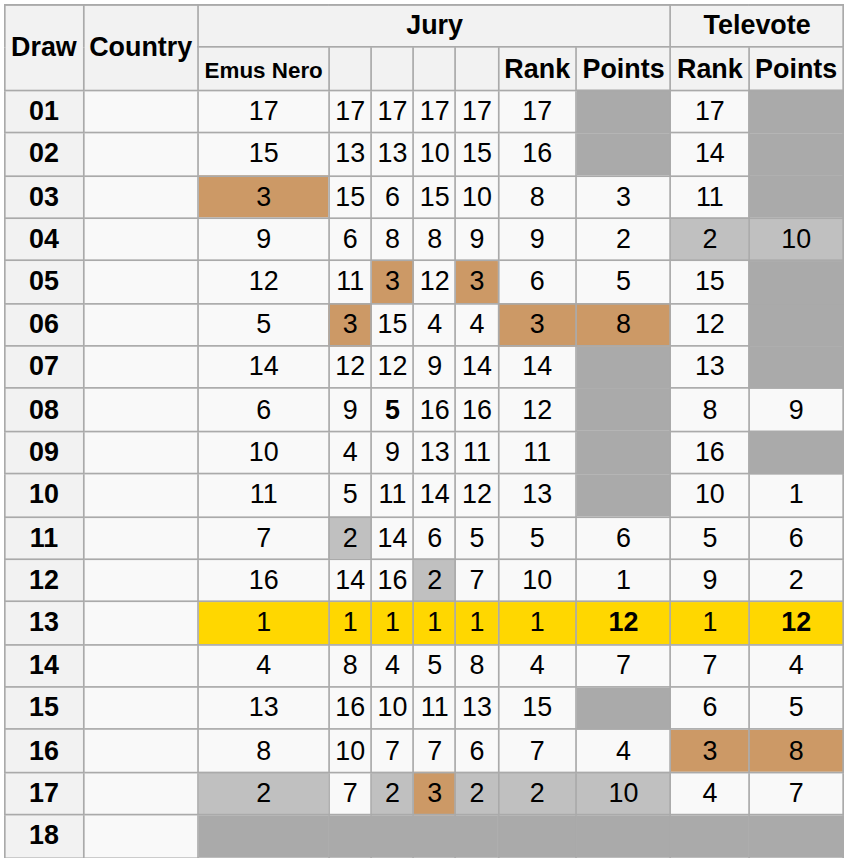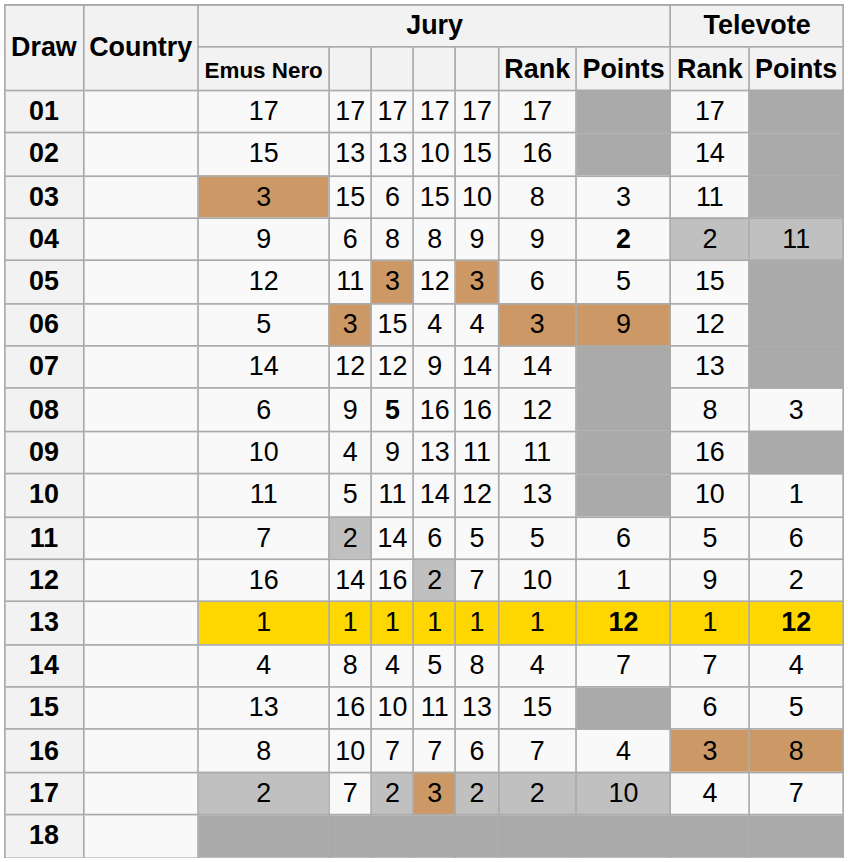 <table class="sortable wikitable collapsible plainrowheaders" style="text-align:center;">
 <tr>
 </tr>
 <tr>
 <th scope="col" rowspan="2">Draw</th>
 <th scope="col" rowspan="2">Country</th>
 <th scope="col" colspan="7">Jury</th>
 <th scope="col" colspan="2">Televote</th>
 </tr>
 <tr>
 <th scope="col"><small>Emus Nero</small></th>
 <th scope="col"><small></small></th>
 <th scope="col"><small></small></th>
 <th scope="col"><small></small></th>
 <th scope="col"><small></small></th>
 <th scope="col">Rank</th>
 <th scope="col">Points</th>
 <th scope="col">Rank</th>
 <th scope="col">Points</th>
 </tr>
 <tr>
 <th scope="row" style="text-align:center;">01</th>
 <td style="text-align:left;"></td>
 <td>17</td>
 <td>17</td>
 <td>17</td>
 <td>17</td>
 <td>17</td>
 <td>17</td>
 <td bgcolor="#AAAAAA"></td>
 <td>17</td>
 <td bgcolor="#AAAAAA"></td>
 </tr>
 <tr>
 <th scope="row" style="text-align:center;">02</th>
 <td style="text-align:left;"></td>
 <td>15</td>
 <td>13</td>
 <td>13</td>
 <td>10</td>
 <td>15</td>
 <td>16</td>
 <td bgcolor="#AAAAAA"></td>
 <td>14</td>
 <td bgcolor="#AAAAAA"></td>
 </tr>
 <tr>
 <th scope="row" style="text-align:center;">03</th>
 <td style="text-align:left;"></td>
 <td style="background:#CC9966;">3</td>
 <td>15</td>
 <td>6</td>
 <td>15</td>
 <td>10</td>
 <td>8</td>
 <td>3</td>
 <td>11</td>
 <td bgcolor="#AAAAAA"></td>
 </tr>
 <tr>
 <th scope="row" style="text-align:center;">04</th>
 <td style="text-align:left;"></td>
 <td>9</td>
 <td>6</td>
 <td>8</td>
 <td>8</td>
 <td>9</td>
 <td>9</td>
-<td>2</td>
+<td><strong>2</strong></td>
 <td style="background:silver;">2</td>
-<td style="background:silver;">10</td>
+<td style="background:silver;">11</td>
 </tr>
 <tr>
 <th scope="row" style="text-align:center;">05</th>
 <td style="text-align:left;"></td>
 <td>12</td>
 <td>11</td>
 <td style="background:#CC9966;">3</td>
 <td>12</td>
 <td style="background:#CC9966;">3</td>
 <td>6</td>
 <td>5</td>
 <td>15</td>
 <td bgcolor="#AAAAAA"></td>
 </tr>
 <tr>
 <th scope="row" style="text-align:center;">06</th>
 <td style="text-align:left;"></td>
 <td>5</td>
 <td style="background:#CC9966;">3</td>
 <td>15</td>
 <td>4</td>
 <td>4</td>
 <td style="background:#CC9966;">3</td>
-<td style="background:#CC9966;">8</td>
+<td style="background:#CC9966;">9</td>
 <td>12</td>
 <td bgcolor="#AAAAAA"></td>
 </tr>
 <tr>
 <th scope="row" style="text-align:center;">07</th>
 <td style="text-align:left;"></td>
 <td>14</td>
 <td>12</td>
 <td>12</td>
 <td>9</td>
 <td>14</td>
 <td>14</td>
 <td bgcolor="#AAAAAA"></td>
 <td>13</td>
 <td bgcolor="#AAAAAA"></td>
 </tr>
 <tr>
 <th scope="row" style="text-align:center;">08</th>
 <td style="text-align:left;"></td>
 <td>6</td>
 <td>9</td>
 <td><strong>5</strong></td>
 <td>16</td>
 <td>16</td>
 <td>12</td>
 <td bgcolor="#AAAAAA"></td>
 <td>8</td>
-<td>9</td>
+<td>3</td>
 </tr>
 <tr>
 <th scope="row" style="text-align:center;">09</th>
 <td style="text-align:left;"></td>
 <td>10</td>
 <td>4</td>
 <td>9</td>
 <td>13</td>
 <td>11</td>
 <td>11</td>
 <td bgcolor="#AAAAAA"></td>
 <td>16</td>
 <td bgcolor="#AAAAAA"></td>
 </tr>
 <tr>
 <th scope="row" style="text-align:center;">10</th>
 <td style="text-align:left;"></td>
 <td>11</td>
 <td>5</td>
 <td>11</td>
 <td>14</td>
 <td>12</td>
 <td>13</td>
 <td bgcolor="#AAAAAA"></td>
 <td>10</td>
 <td>1</td>
 </tr>
 <tr>
 <th scope="row" style="text-align:center;">11</th>
 <td style="text-align:left;"></td>
 <td>7</td>
 <td style="background:silver;">2</td>
 <td>14</td>
 <td>6</td>
 <td>5</td>
 <td>5</td>
 <td>6</td>
 <td>5</td>
 <td>6</td>
 </tr>
 <tr>
 <th scope="row" style="text-align:center;">12</th>
 <td style="text-align:left;"></td>
 <td>16</td>
 <td>14</td>
 <td>16</td>
 <td style="background:silver;">2</td>
 <td>7</td>
 <td>10</td>
 <td>1</td>
 <td>9</td>
 <td>2</td>
 </tr>
 <tr>
 <th scope="row" style="text-align:center;">13</th>
 <td style="text-align:left;"></td>
 <td style="background:gold;">1</td>
 <td style="background:gold;">1</td>
 <td style="background:gold;">1</td>
 <td style="background:gold;">1</td>
 <td style="background:gold;">1</td>
 <td style="background:gold;">1</td>
 <td style="background:gold;"><strong>12</strong></td>
 <td style="background:gold;">1</td>
 <td style="background:gold;"><strong>12</strong></td>
 </tr>
 <tr>
 <th scope="row" style="text-align:center;">14</th>
 <td style="text-align:left;"></td>
 <td>4</td>
 <td>8</td>
 <td>4</td>
 <td>5</td>
 <td>8</td>
 <td>4</td>
 <td>7</td>
 <td>7</td>
 <td>4</td>
 </tr>
 <tr>
 <th scope="row" style="text-align:center;">15</th>
 <td style="text-align:left;"></td>
 <td>13</td>
 <td>16</td>
 <td>10</td>
 <td>11</td>
 <td>13</td>
 <td>15</td>
 <td bgcolor="#AAAAAA"></td>
 <td>6</td>
 <td>5</td>
 </tr>
 <tr>
 <th scope="row" style="text-align:center;">16</th>
 <td style="text-align:left;"></td>
 <td>8</td>
 <td>10</td>
 <td>7</td>
 <td>7</td>
 <td>6</td>
 <td>7</td>
 <td>4</td>
 <td style="background:#CC9966;">3</td>
 <td style="background:#CC9966;">8</td>
 </tr>
 <tr>
 <th scope="row" style="text-align:center;">17</th>
 <td style="text-align:left;"></td>
 <td style="background:silver;">2</td>
 <td>7</td>
 <td style="background:silver;">2</td>
 <td style="background:#CC9966;">3</td>
 <td style="background:silver;">2</td>
 <td style="background:silver;">2</td>
 <td style="background:silver;">10</td>
 <td>4</td>
 <td>7</td>
 </tr>
 <tr class="sortbottom">
 <th scope="row" style="text-align:center;">18</th>
 <td style="text-align:left;"></td>
 <td bgcolor="#AAAAAA"></td>
 <td bgcolor="#AAAAAA"></td>
 <td bgcolor="#AAAAAA"></td>
 <td bgcolor="#AAAAAA"></td>
 <td bgcolor="#AAAAAA"></td>
 <td bgcolor="#AAAAAA"></td>
 <td bgcolor="#AAAAAA"></td>
 <td bgcolor="#AAAAAA"></td>
 <td bgcolor="#AAAAAA"></td>
 </tr>
 </table>
